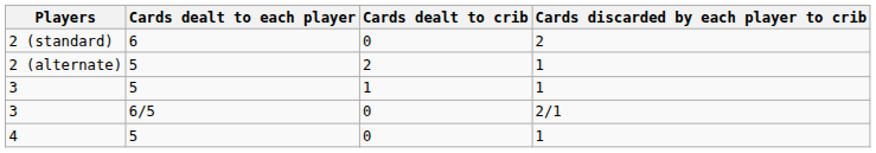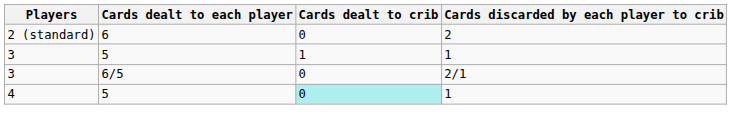 <table class="wikitable">
 <tr>
 <th scope=col>Players</th>
 <th scope=col>Cards dealt to each player</th>
 <th scope=col>Cards dealt to crib</th>
 <th scope=col>Cards discarded by each player to crib</th>
 </tr>
 <tr>
 <td>2  (standard)</td>
 <td>6</td>
 <td>0</td>
 <td>2</td>
-</tr>
-<tr>
-<td>2  (alternate)</td>
-<td>5</td>
-<td>2</td>
-<td>1</td>
 </tr>
 <tr>
 <td>3</td>
 <td>5</td>
 <td>1</td>
 <td>1</td>
 </tr>
 <tr>
 <td>3</td>
 <td>6/5</td>
 <td>0</td>
 <td>2/1</td>
 </tr>
 <tr>
 <td>4</td>
 <td>5</td>
-<td>0</td>
+<td style="background: paleturquoise;">0</td>
 <td>1</td>
 </tr>
 </table>
